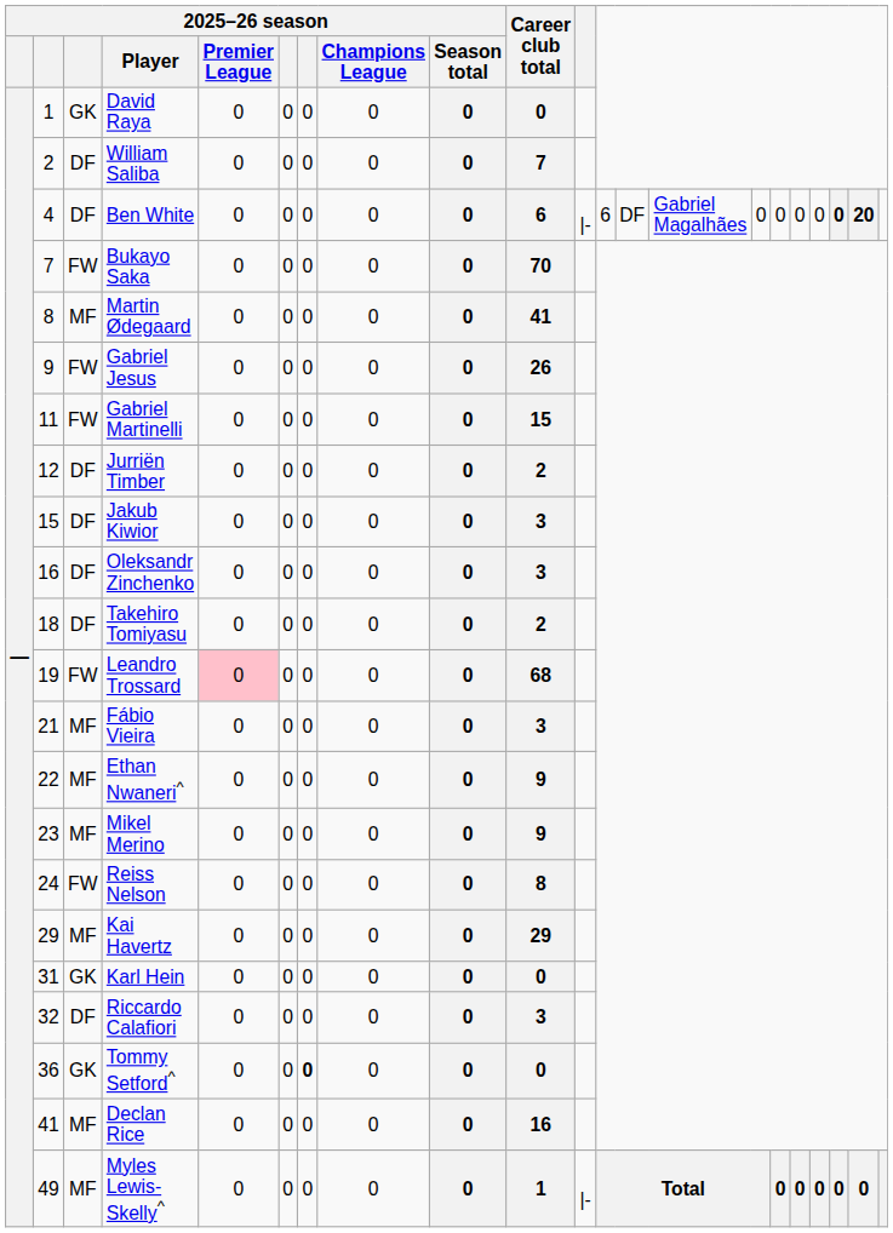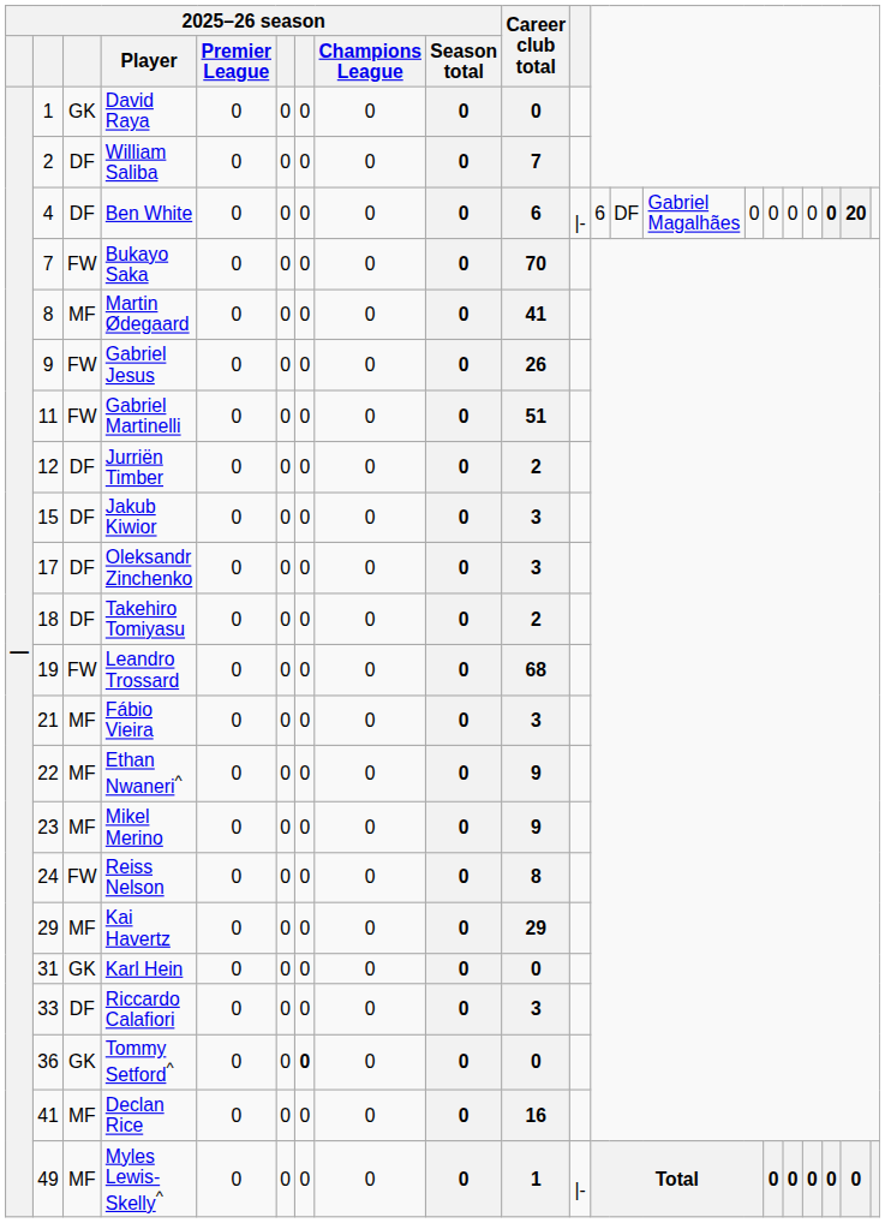 <table class="wikitable sortable" style="text-align:center; font-size:90%;">
 <tr>
 <th colspan="9">2025–26 season</th>
 <th rowspan="2">Career<br>club<br>total</th>
 <th rowspan="2" class="unsortable"></th>
 </tr>
 <tr>
 <th></th>
 <th></th>
 <th></th>
 <th>Player</th>
 <th><a href='#'>Premier<br>League</a></th>
 <th></th>
 <th></th>
 <th><a href='#'>Champions<br>League</a></th>
 <th>Season<br>total</th>
 </tr>
 <tr>
 <th rowspan="23">—</th>
 <td>1</td>
 <td>GK</td>
 <td style="text-align:left;" data-sort-value="Raya"> <a href='#'>David Raya</a></td>
 <td>0</td>
 <td>0</td>
 <td>0</td>
 <td>0</td>
 <th>0</th>
 <th>0</th>
 <td></td>
 </tr>
 <tr>
 <td>2</td>
 <td>DF</td>
 <td style="text-align:left;" data-sort-value="Sali"> <a href='#'>William Saliba</a></td>
 <td>0</td>
 <td>0</td>
 <td>0</td>
 <td>0</td>
 <th>0</th>
 <th>7</th>
 <td></td>
 </tr>
 <tr>
 <td>4</td>
 <td>DF</td>
 <td style="text-align:left;" data-sort-value="Whit"> <a href='#'>Ben White</a></td>
 <td>0</td>
 <td>0</td>
 <td>0</td>
 <td>0</td>
 <th>0</th>
 <th>6</th>
 <td><br>|-</td>
 <td>6</td>
 <td>DF</td>
 <td style="text-align:left;" data-sort-value="Maga"> <a href='#'>Gabriel Magalhães</a></td>
 <td>0</td>
 <td>0</td>
 <td>0</td>
 <td>0</td>
 <th>0</th>
 <th>20</th>
 <td></td>
 </tr>
 <tr>
 <td>7</td>
 <td>FW</td>
 <td style="text-align:left;" data-sort-value="Saka"> <a href='#'>Bukayo Saka</a></td>
 <td>0</td>
 <td>0</td>
 <td>0</td>
 <td>0</td>
 <th>0</th>
 <th>70</th>
 <td></td>
 </tr>
 <tr>
 <td>8</td>
 <td>MF</td>
 <td style="text-align:left;" data-sort-value="Odeg"> <a href='#'>Martin Ødegaard</a></td>
 <td>0</td>
 <td>0</td>
 <td>0</td>
 <td>0</td>
 <th>0</th>
 <th>41</th>
 <td></td>
 </tr>
 <tr>
 <td>9</td>
 <td>FW</td>
 <td style="text-align:left;" data-sort-value="Jesu"> <a href='#'>Gabriel Jesus</a></td>
 <td>0</td>
 <td>0</td>
 <td>0</td>
 <td>0</td>
 <th>0</th>
 <th>26</th>
 <td></td>
 </tr>
 <tr>
 <td>11</td>
 <td>FW</td>
 <td style="text-align:left;" data-sort-value="Mart"> <a href='#'>Gabriel Martinelli</a></td>
 <td>0</td>
 <td>0</td>
 <td>0</td>
 <td>0</td>
 <th>0</th>
-<th>15</th>
+<th>51</th>
 <td></td>
 </tr>
 <tr>
 <td>12</td>
 <td>DF</td>
 <td style="text-align:left;" data-sort-value="Timb"> <a href='#'>Jurriën Timber</a></td>
 <td>0</td>
 <td>0</td>
 <td>0</td>
 <td>0</td>
 <th>0</th>
 <th>2</th>
 <td></td>
 </tr>
 <tr>
 <td>15</td>
 <td>DF</td>
 <td style="text-align:left;" data-sort-value="Kiwi"> <a href='#'>Jakub Kiwior</a></td>
 <td>0</td>
 <td>0</td>
 <td>0</td>
 <td>0</td>
 <th>0</th>
 <th>3</th>
 <td></td>
 </tr>
 <tr>
-<td>16</td>
+<td>17</td>
 <td>DF</td>
 <td style="text-align:left;" data-sort-value="Zinc"> <a href='#'>Oleksandr Zinchenko</a></td>
 <td>0</td>
 <td>0</td>
 <td>0</td>
 <td>0</td>
 <th>0</th>
 <th>3</th>
 <td></td>
 </tr>
 <tr>
 <td>18</td>
 <td>DF</td>
 <td style="text-align:left;" data-sort-value="Tomi"> <a href='#'>Takehiro Tomiyasu</a></td>
 <td>0</td>
 <td>0</td>
 <td>0</td>
 <td>0</td>
 <th>0</th>
 <th>2</th>
 <td></td>
 </tr>
 <tr>
 <td>19</td>
 <td>FW</td>
 <td style="text-align:left;" data-sort-value="Tros"> <a href='#'>Leandro Trossard</a></td>
-<td style="background: pink;">0</td>
+<td>0</td>
 <td>0</td>
 <td>0</td>
 <td>0</td>
 <th>0</th>
 <th>68</th>
 <td></td>
 </tr>
 <tr>
 <td>21</td>
 <td>MF</td>
 <td style="text-align:left;" data-sort-value="Viei"> <a href='#'>Fábio Vieira</a></td>
 <td>0</td>
 <td>0</td>
 <td>0</td>
 <td>0</td>
 <th>0</th>
 <th>3</th>
 <td></td>
 </tr>
 <tr>
 <td>22</td>
 <td>MF</td>
 <td style="text-align:left;" data-sort-value="Nwan"> <a href='#'>Ethan Nwaneri</a><sup>^</sup></td>
 <td>0</td>
 <td>0</td>
 <td>0</td>
 <td>0</td>
 <th>0</th>
 <th>9</th>
 <td></td>
 </tr>
 <tr>
 <td>23</td>
 <td>MF</td>
 <td style="text-align:left;" data-sort-value="Meri"> <a href='#'>Mikel Merino</a></td>
 <td>0</td>
 <td>0</td>
 <td>0</td>
 <td>0</td>
 <th>0</th>
 <th>9</th>
 <td></td>
 </tr>
 <tr>
 <td>24</td>
 <td>FW</td>
 <td style="text-align:left;" data-sort-value="Nels"> <a href='#'>Reiss Nelson</a></td>
 <td>0</td>
 <td>0</td>
 <td>0</td>
 <td>0</td>
 <th>0</th>
 <th>8</th>
 <td></td>
 </tr>
 <tr>
 <td>29</td>
 <td>MF</td>
 <td style="text-align:left;" data-sort-value="Have"> <a href='#'>Kai Havertz</a></td>
 <td>0</td>
 <td>0</td>
 <td>0</td>
 <td>0</td>
 <th>0</th>
 <th>29</th>
 <td></td>
 </tr>
 <tr>
 <td>31</td>
 <td>GK</td>
 <td style="text-align:left;" data-sort-value="Hein"> <a href='#'>Karl Hein</a></td>
 <td>0</td>
 <td>0</td>
 <td>0</td>
 <td>0</td>
 <th>0</th>
 <th>0</th>
 <td></td>
 </tr>
 <tr>
-<td>32</td>
+<td>33</td>
 <td>DF</td>
 <td style="text-align:left;" data-sort-value="Cala"> <a href='#'>Riccardo Calafiori</a></td>
 <td>0</td>
 <td>0</td>
 <td>0</td>
 <td>0</td>
 <th>0</th>
 <th>3</th>
 <td></td>
 </tr>
 <tr>
 <td>36</td>
 <td>GK</td>
 <td style="text-align:left;" data-sort-value="Setf"> <a href='#'>Tommy Setford</a><sup>^</sup></td>
 <td>0</td>
 <td>0</td>
 <td><strong>0</strong></td>
 <td>0</td>
 <th>0</th>
 <th>0</th>
 <td></td>
 </tr>
 <tr>
 <td>41</td>
 <td>MF</td>
 <td style="text-align:left;" data-sort-value="Rice"> <a href='#'>Declan Rice</a></td>
 <td>0</td>
 <td>0</td>
 <td>0</td>
 <td>0</td>
 <th>0</th>
 <th>16</th>
 <td></td>
 </tr>
 <tr>
 <td>49</td>
 <td>MF</td>
 <td style="text-align:left;" data-sort-value="Lewi"> <a href='#'>Myles Lewis-Skelly</a><sup>^</sup></td>
 <td>0</td>
 <td>0</td>
 <td>0</td>
 <td>0</td>
 <th>0</th>
 <th>1</th>
 <td><br>|-</td>
 <th colspan="4">Total</th>
 <th>0</th>
 <th>0</th>
 <th>0</th>
 <th>0</th>
 <th>0</th>
 <th colspan="2"></th>
 </tr>
 </table>
